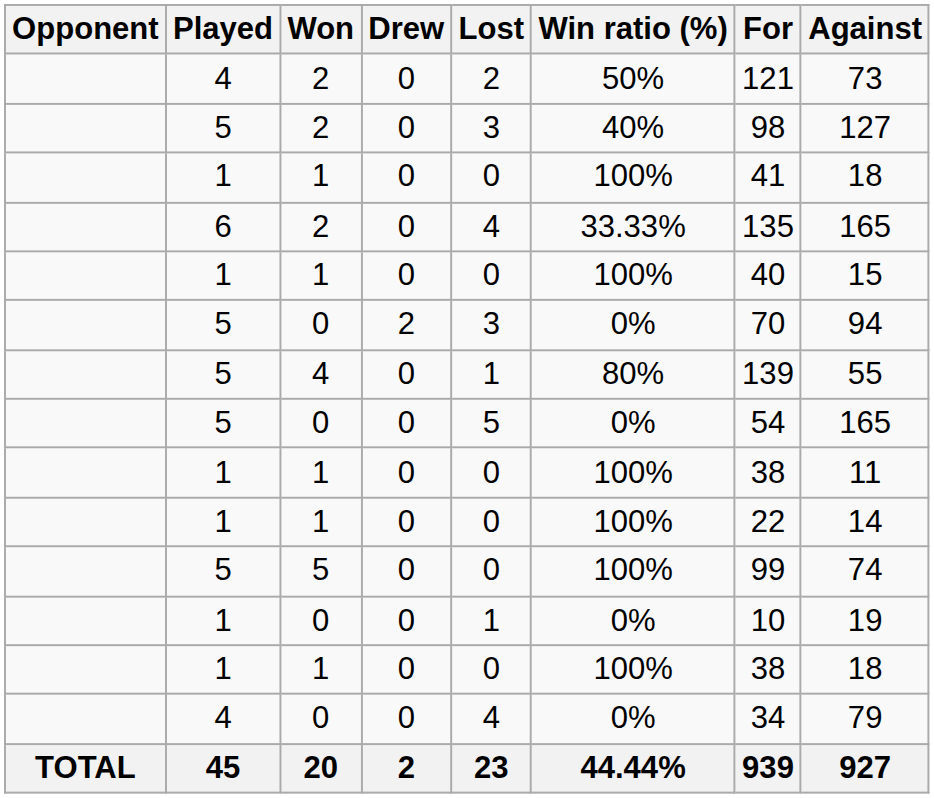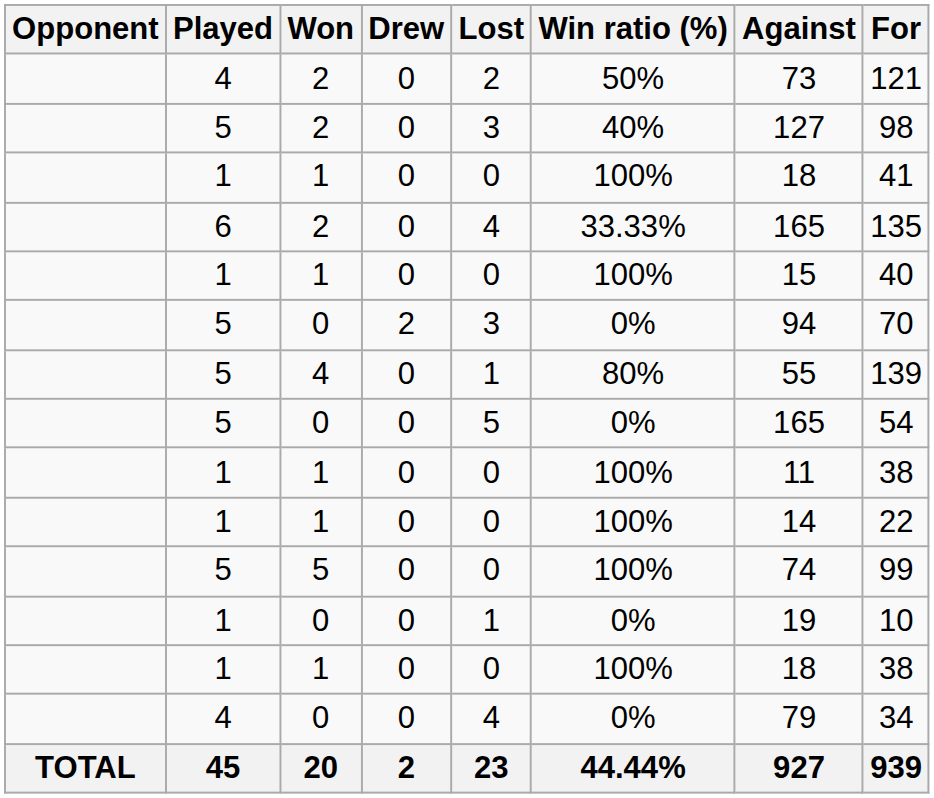 <table class="wikitable sortable">
 <tr>
 <th>Opponent</th>
 <th>Played</th>
 <th>Won</th>
 <th>Drew</th>
 <th>Lost</th>
 <th>Win ratio (%)</th>
+<th>Against</th>
 <th>For</th>
-<th>Against</th>
 </tr>
 <tr align=center>
 <td align=left></td>
 <td>4</td>
 <td>2</td>
 <td>0</td>
 <td>2</td>
 <td>50%</td>
+<td>73</td>
 <td>121</td>
-<td>73</td>
 </tr>
 <tr align=center>
 <td align=left></td>
 <td>5</td>
 <td>2</td>
 <td>0</td>
 <td>3</td>
 <td>40%</td>
+<td>127</td>
 <td>98</td>
-<td>127</td>
 </tr>
 <tr align=center>
 <td align=left></td>
 <td>1</td>
 <td>1</td>
 <td>0</td>
 <td>0</td>
 <td>100%</td>
+<td>18</td>
 <td>41</td>
-<td>18</td>
 </tr>
 <tr align=center>
 <td align=left></td>
 <td>6</td>
 <td>2</td>
 <td>0</td>
 <td>4</td>
 <td>33.33%</td>
+<td>165</td>
 <td>135</td>
-<td>165</td>
 </tr>
 <tr align=center>
 <td align=left></td>
 <td>1</td>
 <td>1</td>
 <td>0</td>
 <td>0</td>
 <td>100%</td>
+<td>15</td>
 <td>40</td>
-<td>15</td>
 </tr>
 <tr align=center>
 <td align=left></td>
 <td>5</td>
 <td>0</td>
 <td>2</td>
 <td>3</td>
 <td>0%</td>
+<td>94</td>
 <td>70</td>
-<td>94</td>
 </tr>
 <tr align=center>
 <td align=left></td>
 <td>5</td>
 <td>4</td>
 <td>0</td>
 <td>1</td>
 <td>80%</td>
+<td>55</td>
 <td>139</td>
-<td>55</td>
 </tr>
 <tr align=center>
 <td align=left></td>
 <td>5</td>
 <td>0</td>
 <td>0</td>
 <td>5</td>
 <td>0%</td>
+<td>165</td>
 <td>54</td>
-<td>165</td>
 </tr>
 <tr align=center>
 <td align=left></td>
 <td>1</td>
 <td>1</td>
 <td>0</td>
 <td>0</td>
 <td>100%</td>
+<td>11</td>
 <td>38</td>
-<td>11</td>
 </tr>
 <tr align=center>
 <td align=left></td>
 <td>1</td>
 <td>1</td>
 <td>0</td>
 <td>0</td>
 <td>100%</td>
+<td>14</td>
 <td>22</td>
-<td>14</td>
 </tr>
 <tr align=center>
 <td align=left></td>
 <td>5</td>
 <td>5</td>
 <td>0</td>
 <td>0</td>
 <td>100%</td>
+<td>74</td>
 <td>99</td>
-<td>74</td>
 </tr>
 <tr align=center>
 <td align=left></td>
 <td>1</td>
 <td>0</td>
 <td>0</td>
 <td>1</td>
 <td>0%</td>
+<td>19</td>
 <td>10</td>
-<td>19</td>
 </tr>
 <tr align=center>
 <td align=left></td>
 <td>1</td>
 <td>1</td>
 <td>0</td>
 <td>0</td>
 <td>100%</td>
+<td>18</td>
 <td>38</td>
-<td>18</td>
 </tr>
 <tr align=center>
 <td align=left></td>
 <td>4</td>
 <td>0</td>
 <td>0</td>
 <td>4</td>
 <td>0%</td>
+<td>79</td>
 <td>34</td>
-<td>79</td>
 </tr>
 <tr align=center>
 <th>TOTAL</th>
 <th>45</th>
 <th>20</th>
 <th>2</th>
 <th>23</th>
 <th>44.44%</th>
+<th>927</th>
 <th>939</th>
-<th>927</th>
 </tr>
 </table>
